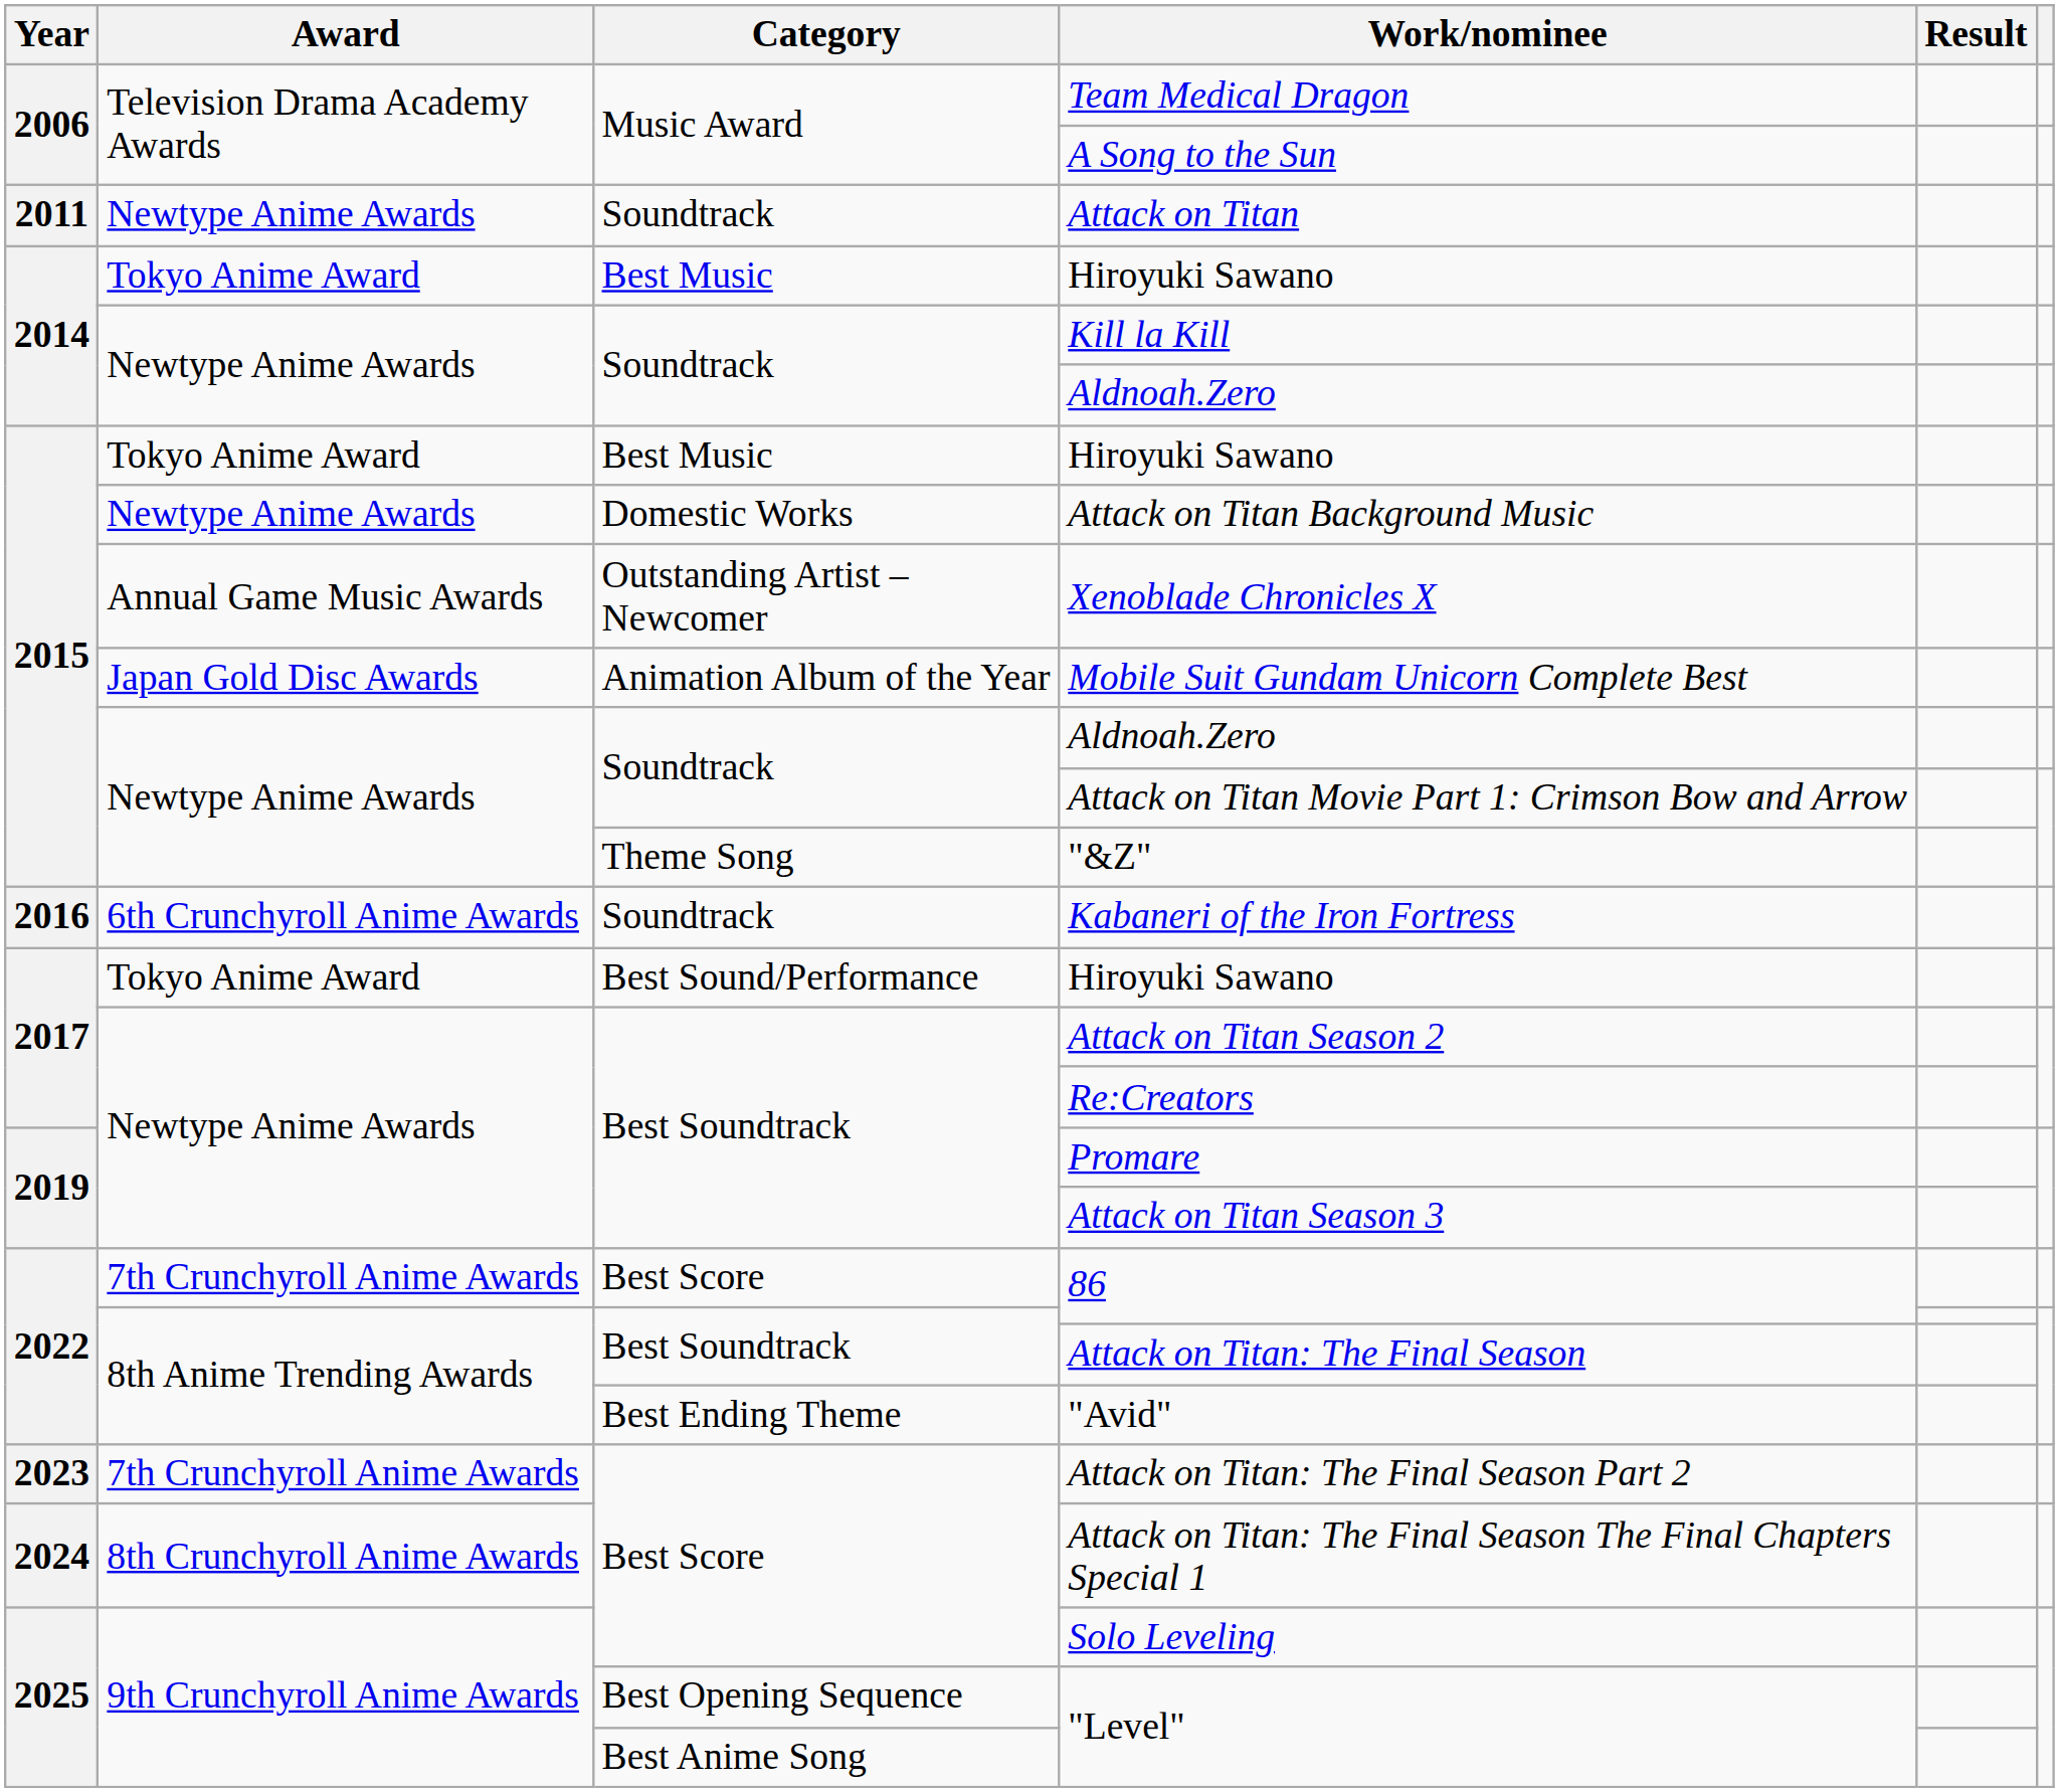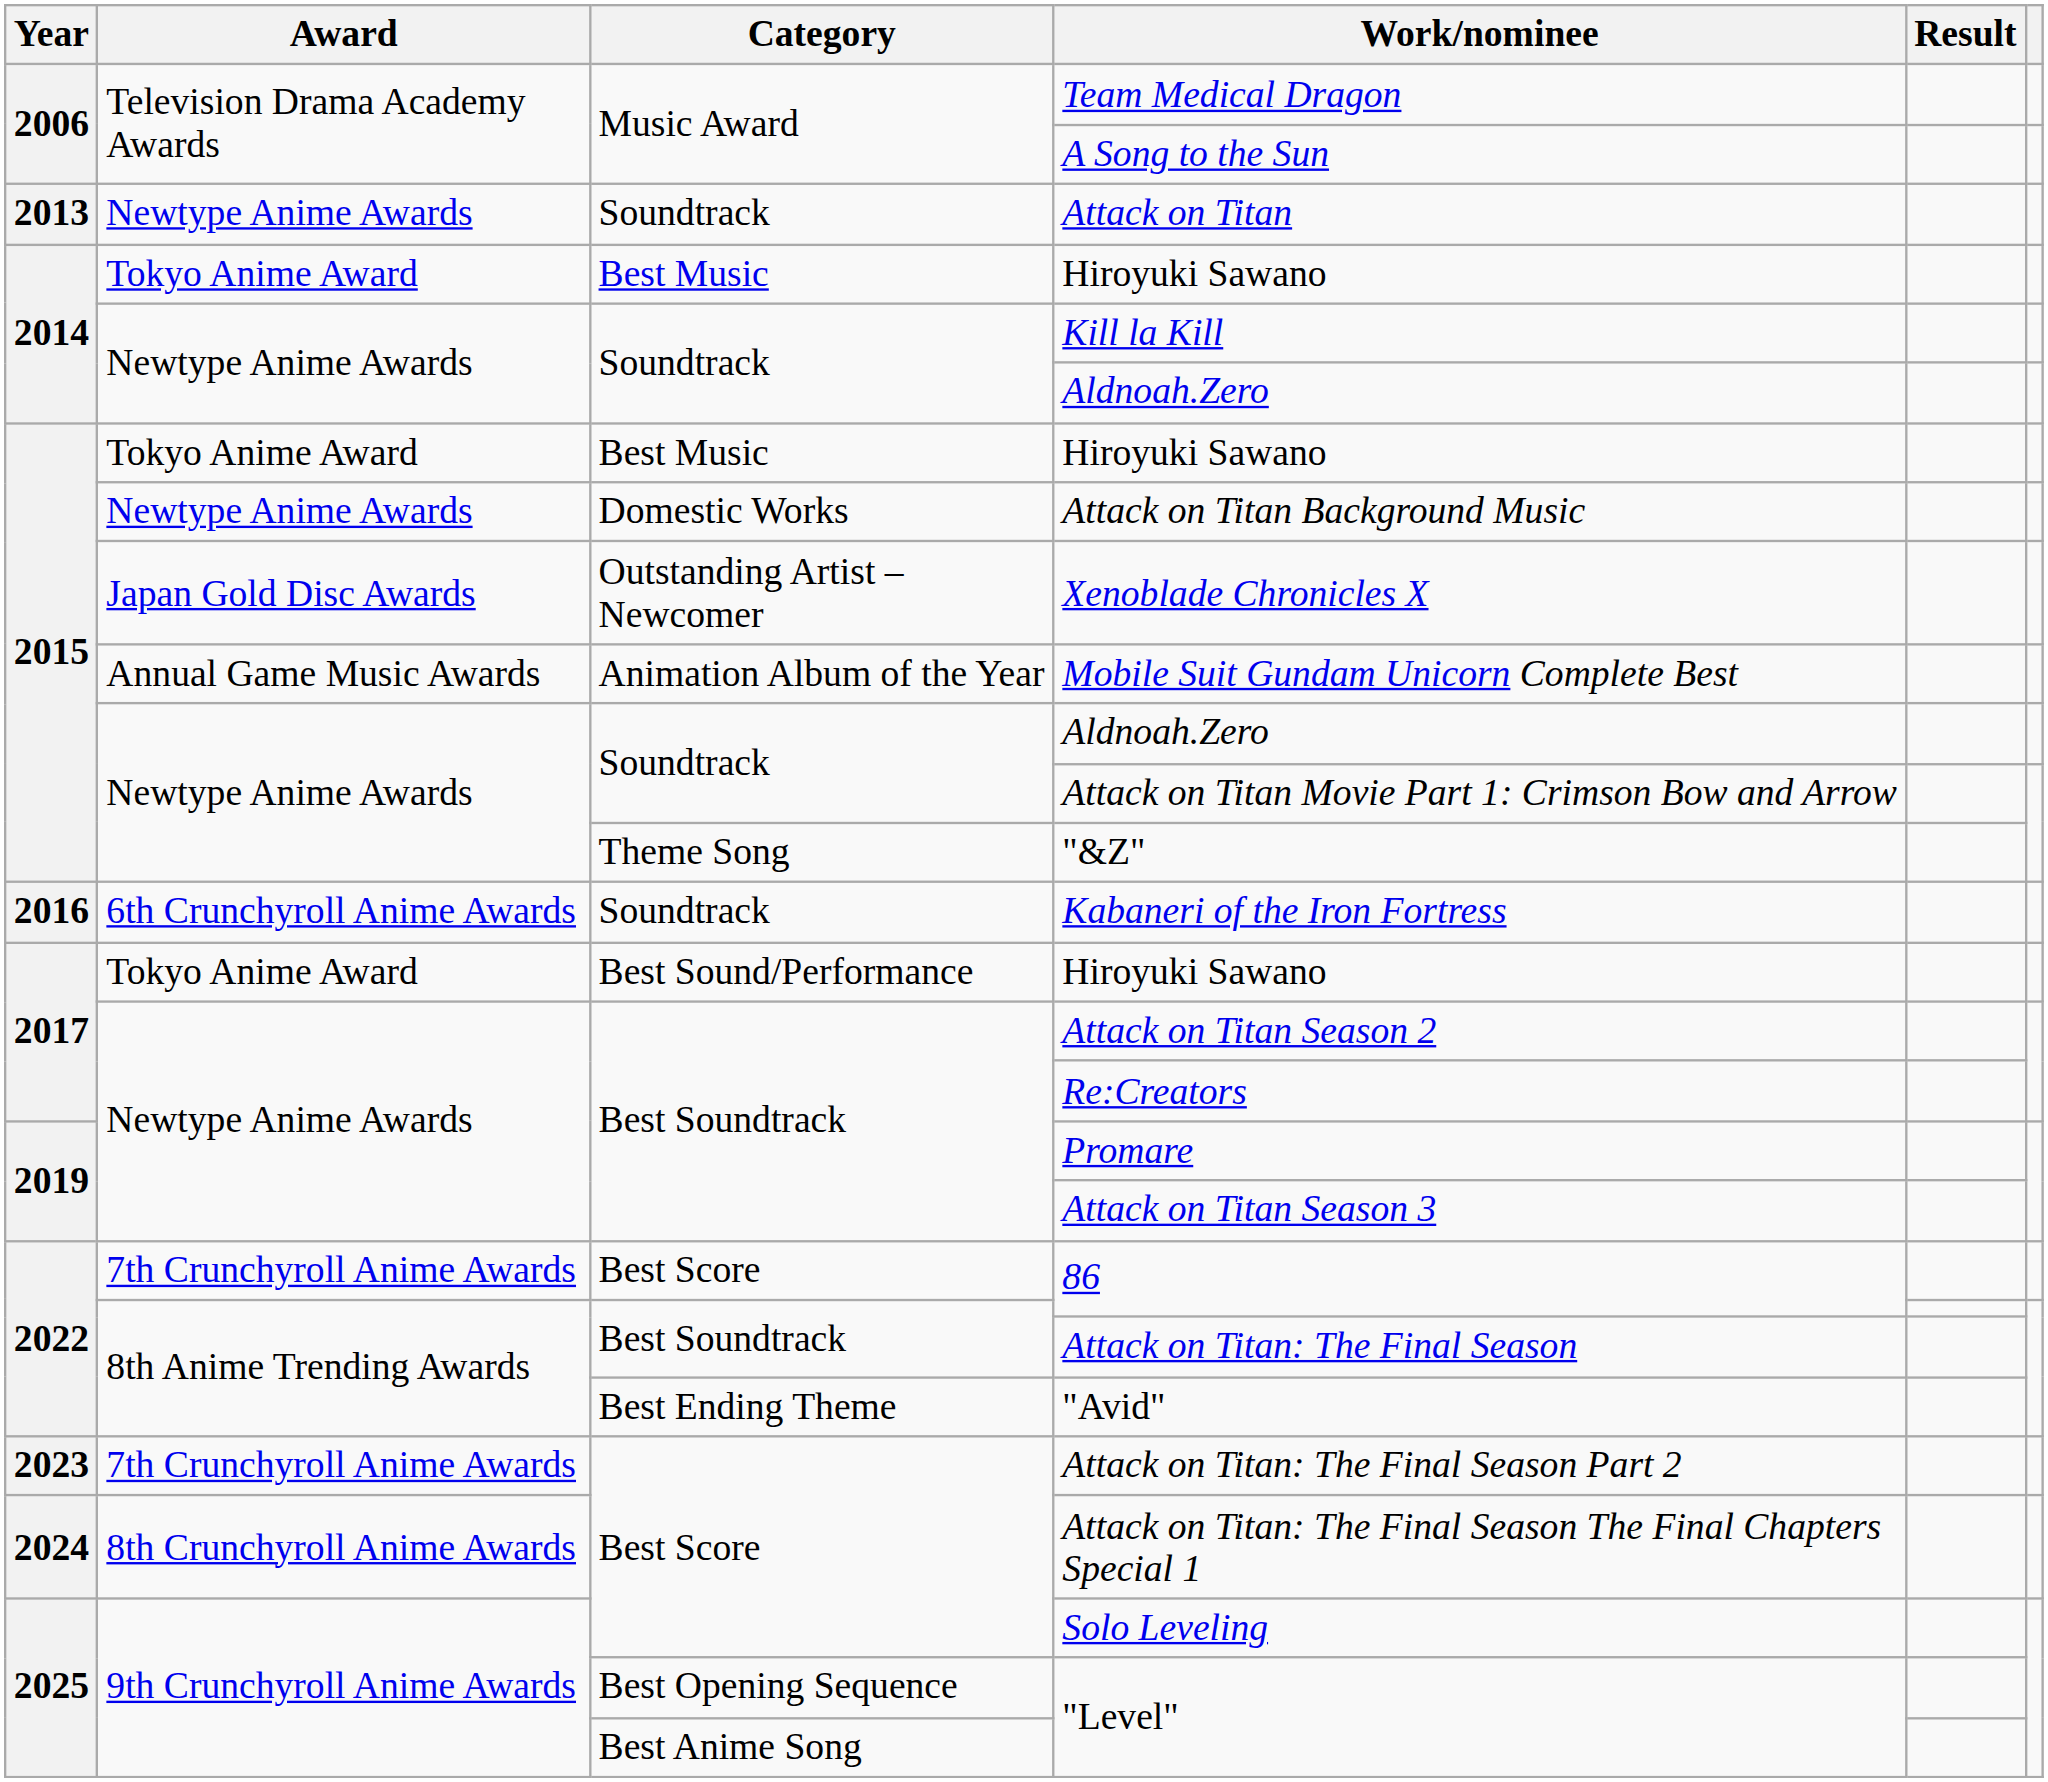 <table class="wikitable">
 <tr>
 <th>Year</th>
 <th>Award</th>
 <th>Category</th>
 <th>Work/nominee</th>
 <th>Result</th>
 <th></th>
 </tr>
 <tr>
 <th rowspan="2">2006</th>
 <td rowspan="2">Television Drama Academy Awards</td>
 <td rowspan="2">Music Award</td>
 <td><em><a href='#'>Team Medical Dragon</a></em></td>
 <td></td>
 <td style="text-align:center;"></td>
 </tr>
 <tr>
 <td><em><a href='#'>A Song to the Sun</a></em></td>
 <td></td>
 <td style="text-align:center;"></td>
 </tr>
 <tr>
-<th>2011</th>
+<th>2013</th>
 <td><a href='#'>Newtype Anime Awards</a></td>
 <td>Soundtrack</td>
 <td><em><a href='#'>Attack on Titan</a></em></td>
 <td></td>
 <td style="text-align:center;"></td>
 </tr>
 <tr>
 <th rowspan="3">2014</th>
 <td><a href='#'>Tokyo Anime Award</a></td>
 <td><a href='#'>Best Music</a></td>
 <td>Hiroyuki Sawano</td>
 <td></td>
 <td style="text-align:center;"></td>
 </tr>
 <tr>
 <td rowspan="2">Newtype Anime Awards</td>
 <td rowspan="2">Soundtrack</td>
 <td><em><a href='#'>Kill la Kill</a></em></td>
 <td></td>
 <td style="text-align:center;"></td>
 </tr>
 <tr>
 <td><em><a href='#'>Aldnoah.Zero</a></em></td>
 <td></td>
 <td style="text-align:center;"></td>
 </tr>
 <tr>
 <th rowspan="7">2015</th>
 <td>Tokyo Anime Award</td>
 <td>Best Music</td>
 <td>Hiroyuki Sawano</td>
 <td></td>
 <td style="text-align:center;"></td>
 </tr>
 <tr>
 <td><a href='#'>Newtype Anime Awards</a></td>
 <td>Domestic Works</td>
 <td><em>Attack on Titan Background Music</em></td>
 <td></td>
 <td style="text-align:center;"></td>
 </tr>
 <tr>
-<td>Annual Game Music Awards</td>
+<td><a href='#'>Japan Gold Disc Awards</a></td>
 <td>Outstanding Artist – Newcomer</td>
 <td><em><a href='#'>Xenoblade Chronicles X</a></em></td>
 <td></td>
 <td style="text-align:center;"></td>
 </tr>
 <tr>
-<td><a href='#'>Japan Gold Disc Awards</a></td>
+<td>Annual Game Music Awards</td>
 <td>Animation Album of the Year</td>
 <td><em><a href='#'>Mobile Suit Gundam Unicorn</a> Complete Best</em></td>
 <td></td>
 <td style="text-align:center;"></td>
 </tr>
 <tr>
 <td rowspan="3">Newtype Anime Awards</td>
 <td rowspan="2">Soundtrack</td>
 <td><em>Aldnoah.Zero</em></td>
 <td></td>
 <td style="text-align:center;"></td>
 </tr>
 <tr>
 <td><em>Attack on Titan Movie Part 1: Crimson Bow and Arrow</em></td>
 <td></td>
 <td rowspan="2" style="text-align:center;"></td>
 </tr>
 <tr>
 <td>Theme Song</td>
 <td>"&Z"</td>
 <td></td>
 </tr>
 <tr>
 <th>2016</th>
 <td><a href='#'>6th Crunchyroll Anime Awards</a></td>
 <td>Soundtrack</td>
 <td><em><a href='#'>Kabaneri of the Iron Fortress</a></em></td>
 <td></td>
 <td style="text-align:center;"></td>
 </tr>
 <tr>
 <th rowspan="3">2017</th>
 <td>Tokyo Anime Award</td>
 <td>Best Sound/Performance</td>
 <td>Hiroyuki Sawano</td>
 <td></td>
 <td style="text-align:center;"></td>
 </tr>
 <tr>
 <td rowspan="4">Newtype Anime Awards</td>
 <td rowspan="4">Best Soundtrack</td>
 <td><em><a href='#'>Attack on Titan Season 2</a></em></td>
 <td></td>
 <td rowspan="2" style="text-align:center;"></td>
 </tr>
 <tr>
 <td><em><a href='#'>Re:Creators</a></em></td>
 <td></td>
 </tr>
 <tr>
 <th rowspan="2">2019</th>
 <td><em><a href='#'>Promare</a></em></td>
 <td></td>
 <td rowspan="2" style="text-align:center;"></td>
 </tr>
 <tr>
 <td><em><a href='#'>Attack on Titan Season 3</a></em></td>
 <td></td>
 </tr>
 <tr>
 <th rowspan="4">2022</th>
 <td><a href='#'>7th Crunchyroll Anime Awards</a></td>
 <td>Best Score</td>
 <td rowspan="2"><em><a href='#'>86</a></em></td>
 <td></td>
 <td style="text-align:center;"></td>
 </tr>
 <tr>
 <td rowspan="3">8th Anime Trending Awards</td>
 <td rowspan="2">Best Soundtrack</td>
 <td></td>
 <td rowspan="3" style="text-align:center;"></td>
 </tr>
 <tr>
 <td><em><a href='#'>Attack on Titan: The Final Season</a></em></td>
 <td></td>
 </tr>
 <tr>
 <td>Best Ending Theme</td>
 <td>"Avid"</td>
 <td></td>
 </tr>
 <tr>
 <th>2023</th>
 <td><a href='#'>7th Crunchyroll Anime Awards</a></td>
 <td rowspan="3">Best Score</td>
 <td><em>Attack on Titan: The Final Season Part 2</em></td>
 <td></td>
 <td style="text-align:center;"></td>
 </tr>
 <tr>
 <th>2024</th>
 <td><a href='#'>8th Crunchyroll Anime Awards</a></td>
 <td><em>Attack on Titan: The Final Season The Final Chapters Special 1</em></td>
 <td></td>
 <td style="text-align:center;"></td>
 </tr>
 <tr>
 <th rowspan="3">2025</th>
 <td rowspan="3"><a href='#'>9th Crunchyroll Anime Awards</a></td>
 <td><em><a href='#'>Solo Leveling</a></em></td>
 <td></td>
 <td rowspan="3" style="text-align:center;"></td>
 </tr>
 <tr>
 <td>Best Opening Sequence</td>
 <td rowspan="2">"Level"</td>
 <td></td>
 </tr>
 <tr>
 <td>Best Anime Song</td>
 <td></td>
 </tr>
 </table>
